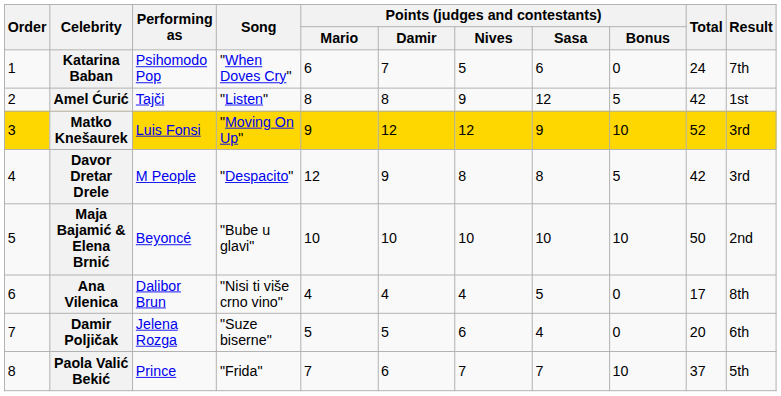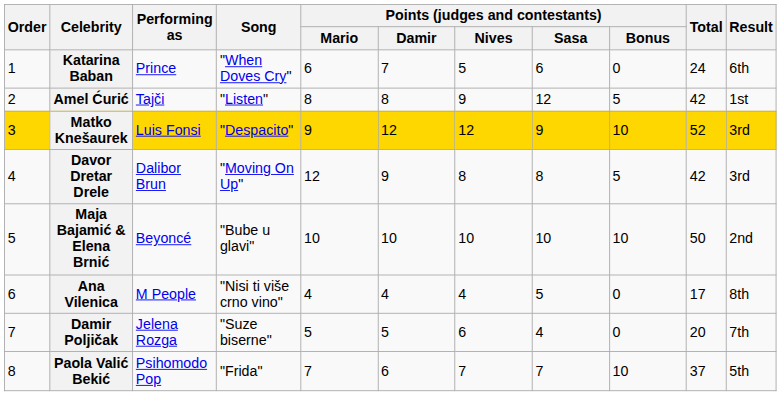 <table class=wikitable>
 <tr>
 <th rowspan="2">Order</th>
 <th rowspan="2">Celebrity</th>
 <th rowspan="2">Performing as</th>
 <th rowspan="2">Song</th>
 <th colspan="5" style="width:50%;">Points (judges and contestants)</th>
 <th rowspan="2">Total</th>
 <th rowspan="2">Result</th>
 </tr>
 <tr>
 <th style="width:10%;">Mario</th>
 <th style="width:10%;">Damir</th>
 <th style="width:10%;">Nives</th>
 <th style="width:10%;">Sasa</th>
 <th style="width:10%;">Bonus</th>
 </tr>
 <tr>
 <td>1</td>
 <th scope="row">Katarina Baban</th>
-<td><a href='#'>Psihomodo Pop</a></td>
+<td><a href='#'>Prince</a></td>
 <td>"<a href='#'>When Doves Cry</a>"</td>
 <td>6</td>
 <td>7</td>
 <td>5</td>
 <td>6</td>
 <td>0</td>
 <td>24</td>
-<td>7th</td>
+<td>6th</td>
 </tr>
 <tr>
 <td>2</td>
 <th scope="row">Amel Ćurić</th>
 <td><a href='#'>Tajči</a></td>
 <td>"<a href='#'>Listen</a>"</td>
 <td>8</td>
 <td>8</td>
 <td>9</td>
 <td>12</td>
 <td>5</td>
 <td>42</td>
 <td>1st</td>
 </tr>
 <tr style="background:gold;">
 <td>3</td>
 <th scope="row">Matko Knešaurek</th>
 <td><a href='#'>Luis Fonsi</a></td>
-<td>"<a href='#'>Moving On Up</a>"</td>
+<td>"<a href='#'>Despacito</a>"</td>
 <td>9</td>
 <td>12</td>
 <td>12</td>
 <td>9</td>
 <td>10</td>
 <td>52</td>
 <td>3rd</td>
 </tr>
 <tr>
 <td>4</td>
 <th scope="row">Davor Dretar Drele</th>
-<td><a href='#'>M People</a></td>
-<td>"<a href='#'>Despacito</a>"</td>
+<td><a href='#'>Dalibor Brun</a></td>
+<td>"<a href='#'>Moving On Up</a>"</td>
 <td>12</td>
 <td>9</td>
 <td>8</td>
 <td>8</td>
 <td>5</td>
 <td>42</td>
 <td>3rd</td>
 </tr>
 <tr>
 <td>5</td>
 <th scope="row">Maja Bajamić &<br>Elena Brnić</th>
 <td><a href='#'>Beyoncé</a></td>
 <td>"Bube u glavi"</td>
 <td>10</td>
 <td>10</td>
 <td>10</td>
 <td>10</td>
 <td>10</td>
 <td>50</td>
 <td>2nd</td>
 </tr>
 <tr>
 <td>6</td>
 <th scope="row">Ana Vilenica</th>
-<td><a href='#'>Dalibor Brun</a></td>
+<td><a href='#'>M People</a></td>
 <td>"Nisi ti više crno vino"</td>
 <td>4</td>
 <td>4</td>
 <td>4</td>
 <td>5</td>
 <td>0</td>
 <td>17</td>
 <td>8th</td>
 </tr>
 <tr>
 <td>7</td>
 <th scope="row">Damir Poljičak</th>
 <td><a href='#'>Jelena Rozga</a></td>
 <td>"Suze biserne"</td>
 <td>5</td>
 <td>5</td>
 <td>6</td>
 <td>4</td>
 <td>0</td>
 <td>20</td>
-<td>6th</td>
+<td>7th</td>
 </tr>
 <tr>
 <td>8</td>
 <th scope="row">Paola Valić Bekić</th>
-<td><a href='#'>Prince</a></td>
+<td><a href='#'>Psihomodo Pop</a></td>
 <td>"Frida"</td>
 <td>7</td>
 <td>6</td>
 <td>7</td>
 <td>7</td>
 <td>10</td>
 <td>37</td>
 <td>5th</td>
 </tr>
 </table>
